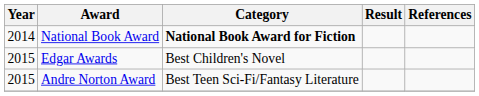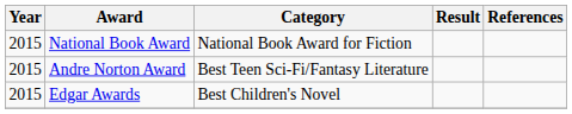 <table class="wikitable sortable">
 <tr>
 <th>Year</th>
 <th>Award</th>
 <th>Category</th>
 <th>Result</th>
 <th>References</th>
 </tr>
 <tr>
-<td rowspan="1" style="text-align:center;">2014</td>
+<td rowspan="1" style="text-align:center;">2015</td>
 <td rowspan="1"><a href='#'>National Book Award</a></td>
-<td><strong>National Book Award for Fiction</strong></td>
+<td>National Book Award for Fiction</td>
+<td></td>
+<td rowspan="1" style="text-align:center;"></td>
+</tr>
+<tr>
+<td rowspan="1" style="text-align:center;">2015</td>
+<td rowspan="1"><a href='#'>Andre Norton Award</a></td>
+<td>Best Teen Sci-Fi/Fantasy Literature</td>
 <td></td>
 <td rowspan="1" style="text-align:center;"></td>
 </tr>
 <tr>
 <td rowspan="1" style="text-align:center;">2015</td>
 <td rowspan="1"><a href='#'>Edgar Awards</a></td>
 <td>Best Children's Novel</td>
 <td></td>
 <td rowspan="1" style="text-align:center;"></td>
 </tr>
 <tr>
-<td rowspan="1" style="text-align:center;">2015</td>
-<td rowspan="1"><a href='#'>Andre Norton Award</a></td>
-<td>Best Teen Sci-Fi/Fantasy Literature</td>
-<td></td>
-<td rowspan="1" style="text-align:center;"></td>
-</tr>
-<tr>
 </tr>
 </table>
